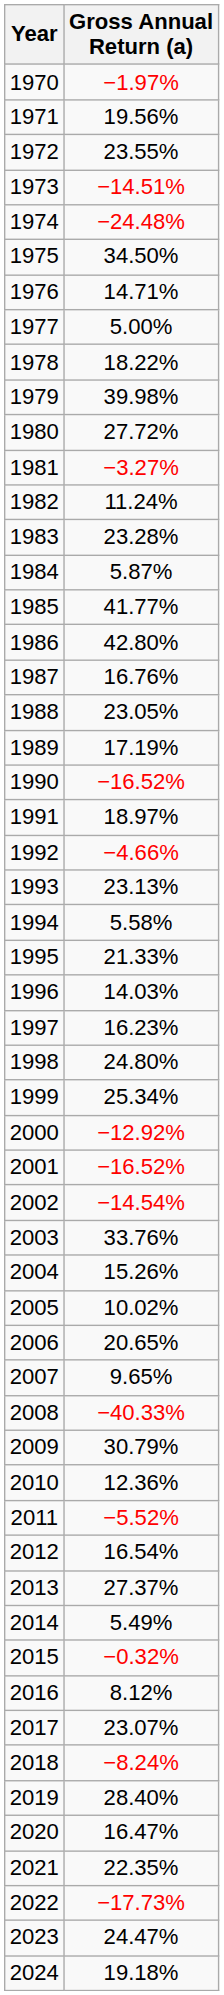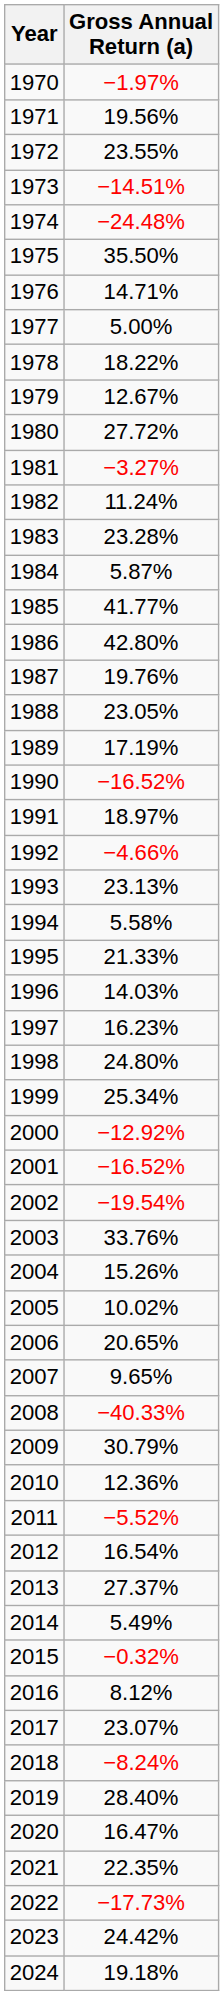 <table class="wikitable sortable" style="text-align:center">
 <tr>
 <th>Year</th>
 <th>Gross Annual<br>Return (a) </th>
 </tr>
 <tr>
 <td>1970</td>
 <td style="color:red">−1.97%</td>
 </tr>
 <tr>
 <td>1971</td>
 <td>19.56%</td>
 </tr>
 <tr>
 <td>1972</td>
 <td>23.55%</td>
 </tr>
 <tr>
 <td>1973</td>
 <td style="color:red">−14.51%</td>
 </tr>
 <tr>
 <td>1974</td>
 <td style="color:red">−24.48%</td>
 </tr>
 <tr>
 <td>1975</td>
-<td>34.50%</td>
+<td>35.50%</td>
 </tr>
 <tr>
 <td>1976</td>
 <td>14.71%</td>
 </tr>
 <tr>
 <td>1977</td>
 <td>5.00%</td>
 </tr>
 <tr>
 <td>1978</td>
 <td>18.22%</td>
 </tr>
 <tr>
 <td>1979</td>
-<td>39.98%</td>
+<td>12.67%</td>
 </tr>
 <tr>
 <td>1980</td>
 <td>27.72%</td>
 </tr>
 <tr>
 <td>1981</td>
 <td style="color:red">−3.27%</td>
 </tr>
 <tr>
 <td>1982</td>
 <td>11.24%</td>
 </tr>
 <tr>
 <td>1983</td>
 <td>23.28%</td>
 </tr>
 <tr>
 <td>1984</td>
 <td>5.87%</td>
 </tr>
 <tr>
 <td>1985</td>
 <td>41.77%</td>
 </tr>
 <tr>
 <td>1986</td>
 <td>42.80%</td>
 </tr>
 <tr>
 <td>1987</td>
-<td>16.76%</td>
+<td>19.76%</td>
 </tr>
 <tr>
 <td>1988</td>
 <td>23.05%</td>
 </tr>
 <tr>
 <td>1989</td>
 <td>17.19%</td>
 </tr>
 <tr>
 <td>1990</td>
 <td style="color:red">−16.52%</td>
 </tr>
 <tr>
 <td>1991</td>
 <td>18.97%</td>
 </tr>
 <tr>
 <td>1992</td>
 <td style="color:red">−4.66%</td>
 </tr>
 <tr>
 <td>1993</td>
 <td>23.13%</td>
 </tr>
 <tr>
 <td>1994</td>
 <td>5.58%</td>
 </tr>
 <tr>
 <td>1995</td>
 <td>21.33%</td>
 </tr>
 <tr>
 <td>1996</td>
 <td>14.03%</td>
 </tr>
 <tr>
 <td>1997</td>
 <td>16.23%</td>
 </tr>
 <tr>
 <td>1998</td>
 <td>24.80%</td>
 </tr>
 <tr>
 <td>1999</td>
 <td>25.34%</td>
 </tr>
 <tr>
 <td>2000</td>
 <td style="color:red">−12.92%</td>
 </tr>
 <tr>
 <td>2001</td>
 <td style="color:red">−16.52%</td>
 </tr>
 <tr>
 <td>2002</td>
-<td style="color:red">−14.54%</td>
+<td style="color:red">−19.54%</td>
 </tr>
 <tr>
 <td>2003</td>
 <td>33.76%</td>
 </tr>
 <tr>
 <td>2004</td>
 <td>15.26%</td>
 </tr>
 <tr>
 <td>2005</td>
 <td>10.02%</td>
 </tr>
 <tr>
 <td>2006</td>
 <td>20.65%</td>
 </tr>
 <tr>
 <td>2007</td>
 <td>9.65%</td>
 </tr>
 <tr>
 <td>2008</td>
 <td style="color:red">−40.33%</td>
 </tr>
 <tr>
 <td>2009</td>
 <td>30.79%</td>
 </tr>
 <tr>
 <td>2010</td>
 <td>12.36%</td>
 </tr>
 <tr>
 <td>2011</td>
 <td style="color:red">−5.52%</td>
 </tr>
 <tr>
 <td>2012</td>
 <td>16.54%</td>
 </tr>
 <tr>
 <td>2013</td>
 <td>27.37%</td>
 </tr>
 <tr>
 <td>2014</td>
 <td>5.49%</td>
 </tr>
 <tr>
 <td>2015</td>
 <td style="color:red">−0.32%</td>
 </tr>
 <tr>
 <td>2016</td>
 <td>8.12%</td>
 </tr>
 <tr>
 <td>2017</td>
 <td>23.07%</td>
 </tr>
 <tr>
 <td>2018</td>
 <td style="color:red">−8.24%</td>
 </tr>
 <tr>
 <td>2019</td>
 <td>28.40%</td>
 </tr>
 <tr>
 <td>2020</td>
 <td>16.47%</td>
 </tr>
 <tr>
 <td>2021</td>
 <td>22.35%</td>
 </tr>
 <tr>
 <td>2022</td>
 <td style="color:red">−17.73%</td>
 </tr>
 <tr>
 <td>2023</td>
-<td>24.47%</td>
+<td>24.42%</td>
 </tr>
 <tr>
 <td>2024</td>
 <td>19.18%</td>
 </tr>
 </table>
